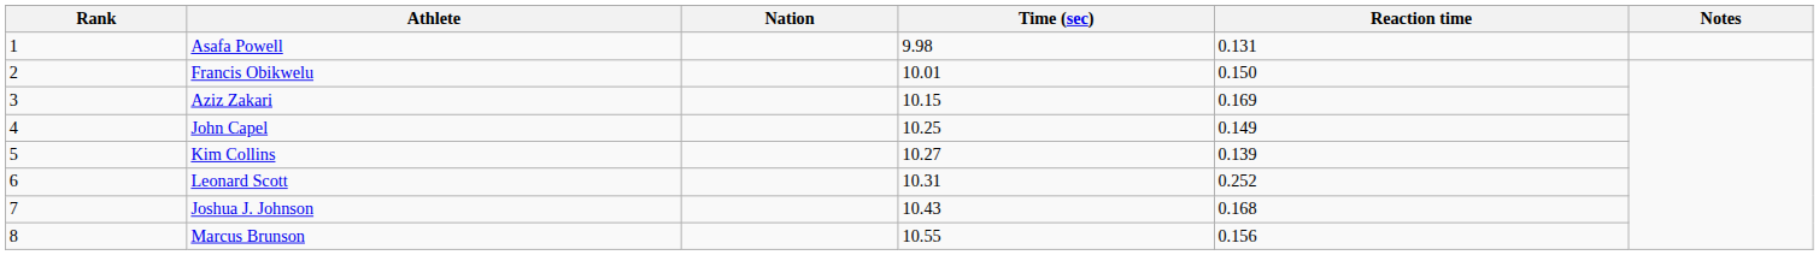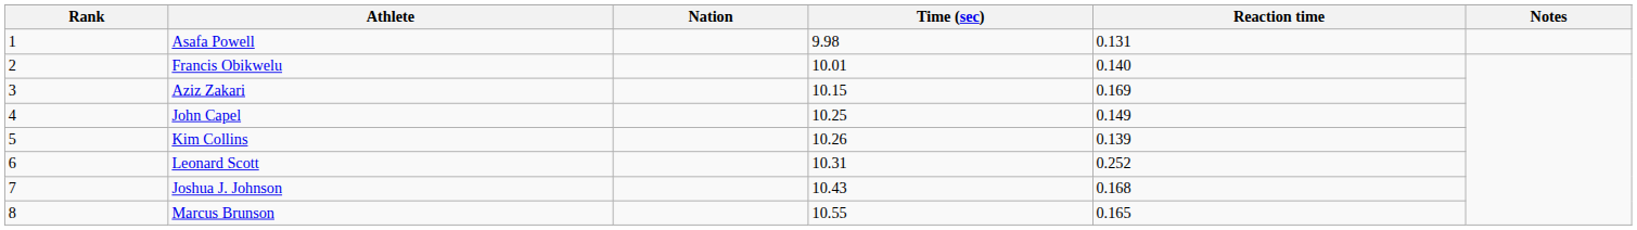 <table class="wikitable" width=85%>
 <tr>
 </tr>
 <tr>
 <th>Rank</th>
 <th>Athlete</th>
 <th>Nation</th>
 <th>Time (<a href='#'>sec</a>)</th>
 <th>Reaction time</th>
 <th>Notes</th>
 </tr>
 <tr>
 <td>1</td>
 <td><a href='#'>Asafa Powell</a></td>
 <td></td>
 <td>9.98</td>
 <td>0.131</td>
 <td></td>
 </tr>
 <tr>
 <td>2</td>
 <td><a href='#'>Francis Obikwelu</a></td>
 <td></td>
 <td>10.01</td>
-<td>0.150</td>
+<td>0.140</td>
 </tr>
 <tr>
 <td>3</td>
 <td><a href='#'>Aziz Zakari</a></td>
 <td></td>
 <td>10.15</td>
 <td>0.169</td>
 </tr>
 <tr>
 <td>4</td>
 <td><a href='#'>John Capel</a></td>
 <td></td>
 <td>10.25</td>
 <td>0.149</td>
 </tr>
 <tr>
 <td>5</td>
 <td><a href='#'>Kim Collins</a></td>
 <td></td>
-<td>10.27</td>
+<td>10.26</td>
 <td>0.139</td>
 </tr>
 <tr>
 <td>6</td>
 <td><a href='#'>Leonard Scott</a></td>
 <td></td>
 <td>10.31</td>
 <td>0.252</td>
 </tr>
 <tr>
 <td>7</td>
 <td><a href='#'>Joshua J. Johnson</a></td>
 <td></td>
 <td>10.43</td>
 <td>0.168</td>
 </tr>
 <tr>
 <td>8</td>
 <td><a href='#'>Marcus Brunson</a></td>
 <td></td>
 <td>10.55</td>
-<td>0.156</td>
+<td>0.165</td>
 </tr>
 </table>
